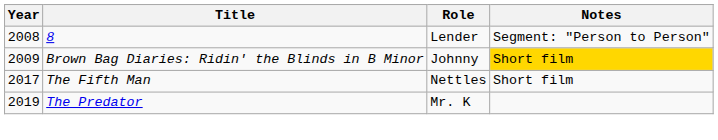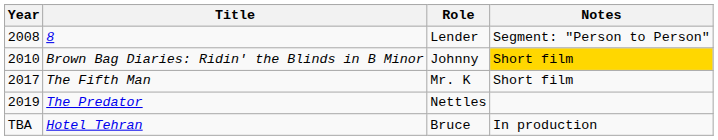 <table class="wikitable">
 <tr>
 <th>Year</th>
 <th>Title</th>
 <th>Role</th>
 <th>Notes</th>
 </tr>
 <tr>
 <td>2008</td>
 <td><em><a href='#'>8</a></em></td>
 <td>Lender</td>
 <td>Segment: "Person to Person"</td>
 </tr>
 <tr>
-<td>2009</td>
+<td>2010</td>
 <td><em>Brown Bag Diaries: Ridin' the Blinds in B Minor</em></td>
 <td>Johnny</td>
 <td style="background: gold;">Short film</td>
 </tr>
 <tr>
 <td>2017</td>
 <td><em>The Fifth Man</em></td>
-<td>Nettles</td>
+<td>Mr. K</td>
 <td>Short film</td>
 </tr>
 <tr>
 <td>2019</td>
 <td><em><a href='#'>The Predator</a></em></td>
-<td>Mr. K</td>
+<td>Nettles</td>
 <td></td>
 </tr>
+<tr>
+<td>TBA</td>
+<td><em><a href='#'>Hotel Tehran</a></em></td>
+<td>Bruce</td>
+<td>In production</td>
+</tr>
 </table>
